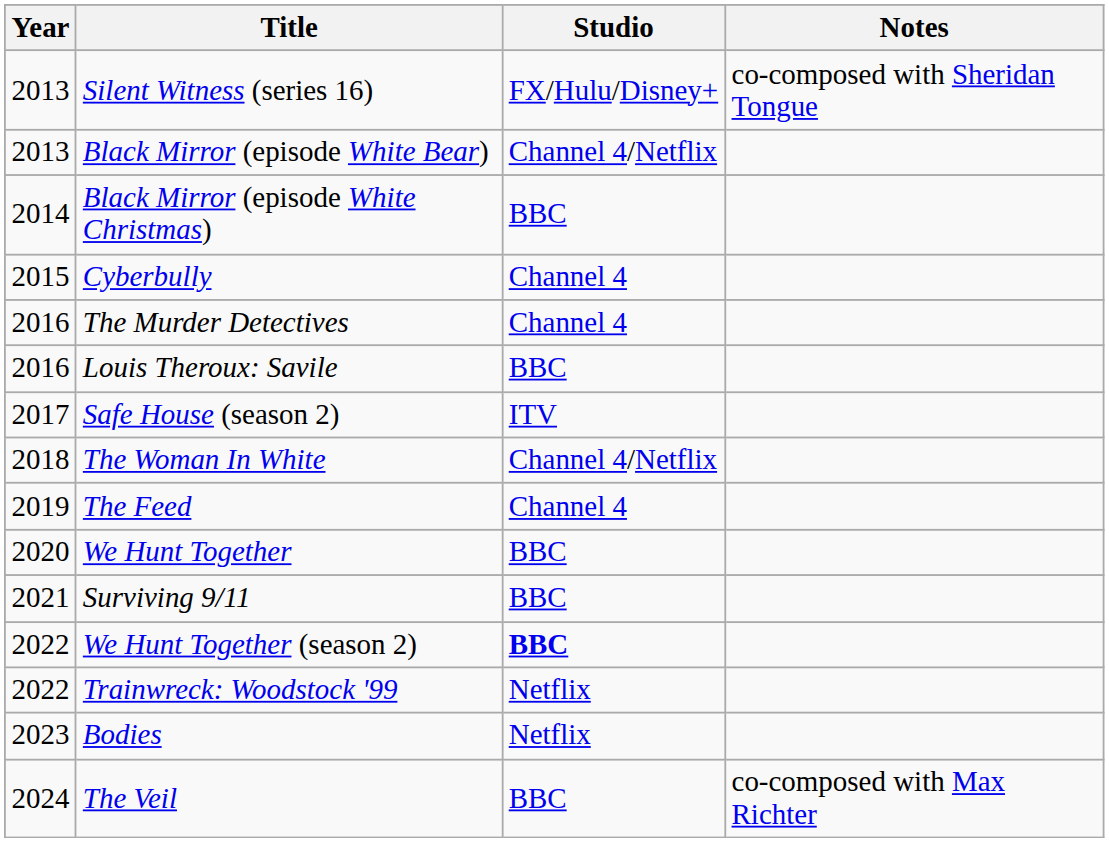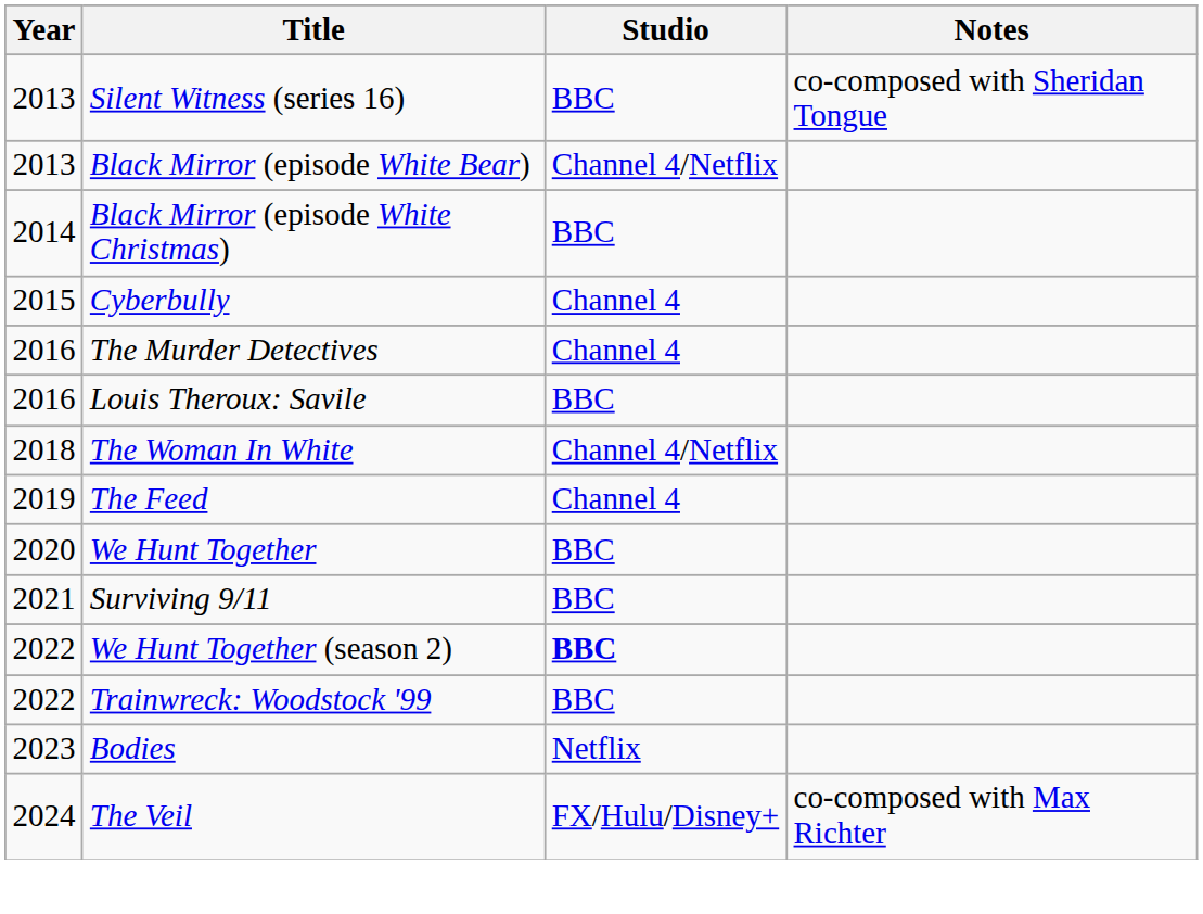 <table class="wikitable">
 <tr>
 <th>Year</th>
 <th>Title</th>
 <th>Studio</th>
 <th>Notes</th>
 </tr>
 <tr>
 <td>2013</td>
 <td><em><a href='#'>Silent Witness</a></em> (series 16)</td>
-<td><a href='#'>FX</a>/<a href='#'>Hulu</a>/<a href='#'>Disney+</a></td>
+<td><a href='#'>BBC</a></td>
 <td>co-composed with <a href='#'>Sheridan Tongue</a></td>
 </tr>
 <tr>
 <td>2013</td>
 <td><em><a href='#'>Black Mirror</a></em> (episode <a href='#'><em>White Bear</em></a>)</td>
 <td><a href='#'>Channel 4</a>/<a href='#'>Netflix</a></td>
 <td></td>
 </tr>
 <tr>
 <td>2014</td>
 <td><em><a href='#'>Black Mirror</a></em> (episode <a href='#'><em>White Christmas</em></a>)</td>
 <td><a href='#'>BBC</a></td>
 <td></td>
 </tr>
 <tr>
 <td>2015</td>
 <td><a href='#'><em>Cyberbully</em></a></td>
 <td><a href='#'>Channel 4</a></td>
 <td></td>
 </tr>
 <tr>
 <td>2016</td>
 <td><em>The Murder Detectives</em></td>
 <td><a href='#'>Channel 4</a></td>
 <td></td>
 </tr>
 <tr>
 <td>2016</td>
 <td><em>Louis Theroux: Savile</em></td>
 <td><a href='#'>BBC</a></td>
-<td></td>
-</tr>
-<tr>
-<td>2017</td>
-<td><a href='#'><em>Safe House</em></a> (season 2)</td>
-<td><a href='#'>ITV</a></td>
 <td></td>
 </tr>
 <tr>
 <td>2018</td>
 <td><a href='#'><em>The Woman In White</em></a></td>
 <td><a href='#'>Channel 4</a>/<a href='#'>Netflix</a></td>
 <td></td>
 </tr>
 <tr>
 <td>2019</td>
 <td><a href='#'><em>The Feed</em></a></td>
 <td><a href='#'>Channel 4</a></td>
 <td></td>
 </tr>
 <tr>
 <td>2020</td>
 <td><em><a href='#'>We Hunt Together</a></em></td>
 <td><a href='#'>BBC</a></td>
 <td></td>
 </tr>
 <tr>
 <td>2021</td>
 <td><em>Surviving 9/11</em></td>
 <td><a href='#'>BBC</a></td>
 <td></td>
 </tr>
 <tr>
 <td>2022</td>
 <td><em><a href='#'>We Hunt Together</a></em> (season 2)</td>
 <td><strong><a href='#'>BBC</a></strong></td>
 <td></td>
 </tr>
 <tr>
 <td>2022</td>
 <td><em><a href='#'>Trainwreck: Woodstock '99</a></em></td>
-<td><a href='#'>Netflix</a></td>
+<td><a href='#'>BBC</a></td>
 <td></td>
 </tr>
 <tr>
 <td>2023</td>
 <td><a href='#'><em>Bodies</em></a></td>
 <td><a href='#'>Netflix</a></td>
 <td></td>
 </tr>
 <tr>
 <td>2024</td>
 <td><a href='#'><em>The Veil</em></a></td>
-<td><a href='#'>BBC</a></td>
+<td><a href='#'>FX</a>/<a href='#'>Hulu</a>/<a href='#'>Disney+</a></td>
 <td>co-composed with <a href='#'>Max Richter</a></td>
 </tr>
 </table>
